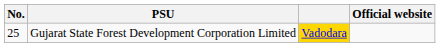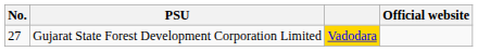 <table class="wikitable">
 <tr>
 <th>No.</th>
 <th>PSU</th>
 <th></th>
 <th>Official website</th>
 </tr>
 <tr>
-<td>25</td>
+<td>27</td>
 <td>Gujarat State Forest Development Corporation Limited</td>
 <td style="background: gold;"><a href='#'>Vadodara</a></td>
 <td></td>
 </tr>
 </table>
